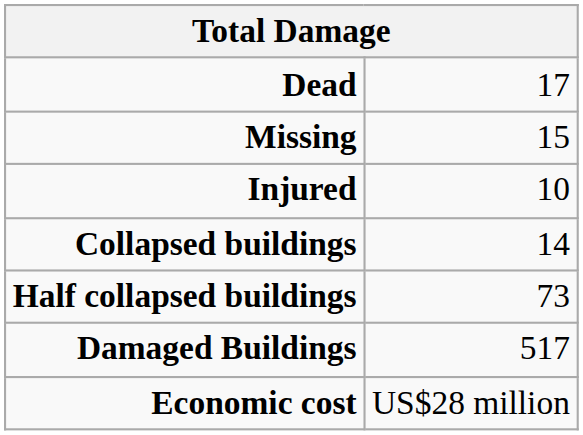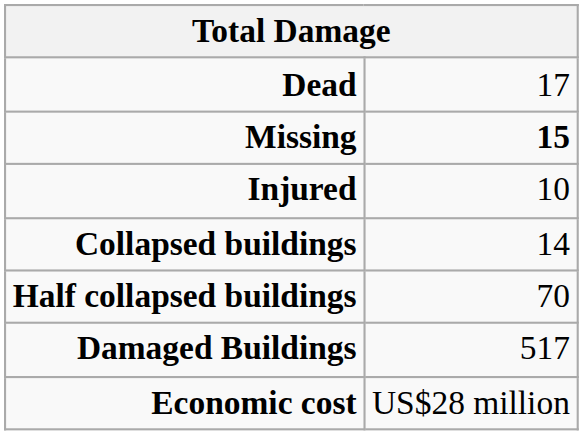 <table class="wikitable" style="text-align:right">
 <tr>
 <th colspan="2">Total Damage</th>
 </tr>
 <tr>
 <td><strong>Dead</strong></td>
 <td>17</td>
 </tr>
 <tr>
 <td><strong>Missing</strong></td>
-<td>15</td>
+<td><strong>15</strong></td>
 </tr>
 <tr>
 <td><strong>Injured</strong></td>
 <td>10</td>
 </tr>
 <tr>
 <td><strong>Collapsed buildings</strong></td>
 <td>14</td>
 </tr>
 <tr>
 <td><strong>Half collapsed buildings</strong></td>
-<td>73</td>
+<td>70</td>
 </tr>
 <tr>
 <td><strong>Damaged Buildings</strong></td>
 <td>517</td>
 </tr>
 <tr>
 <td><strong>Economic cost</strong></td>
 <td>US$28 million</td>
 </tr>
 </table>
